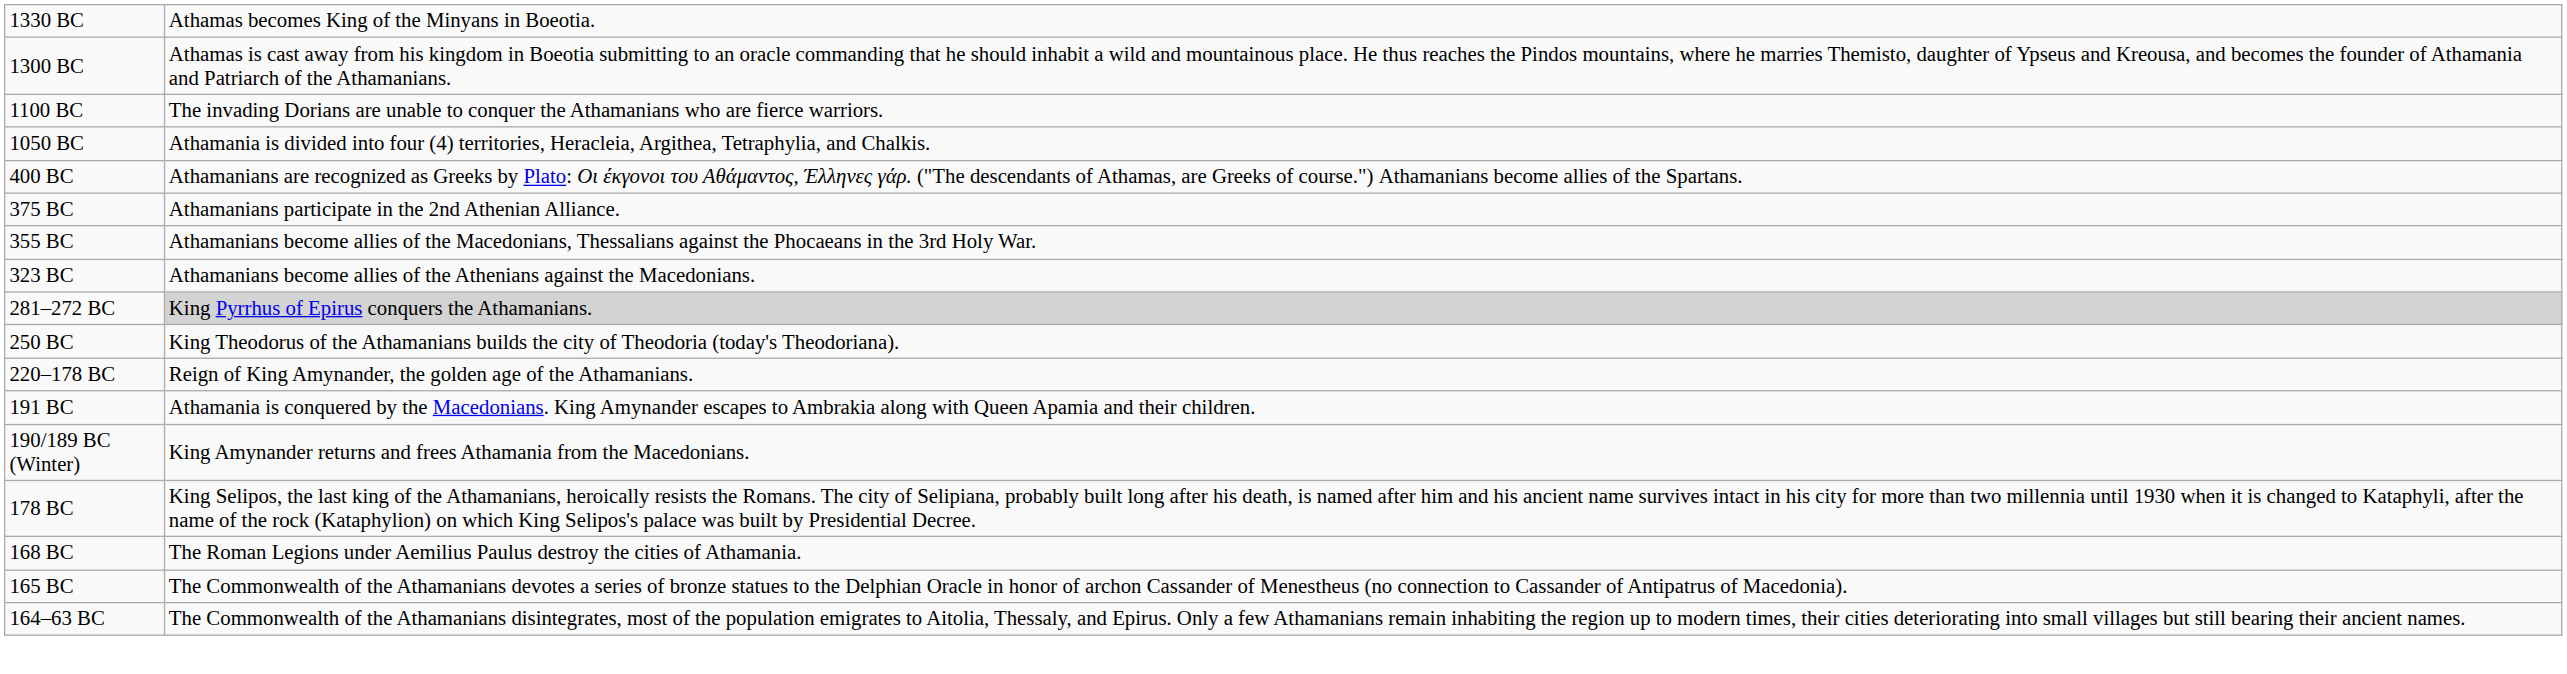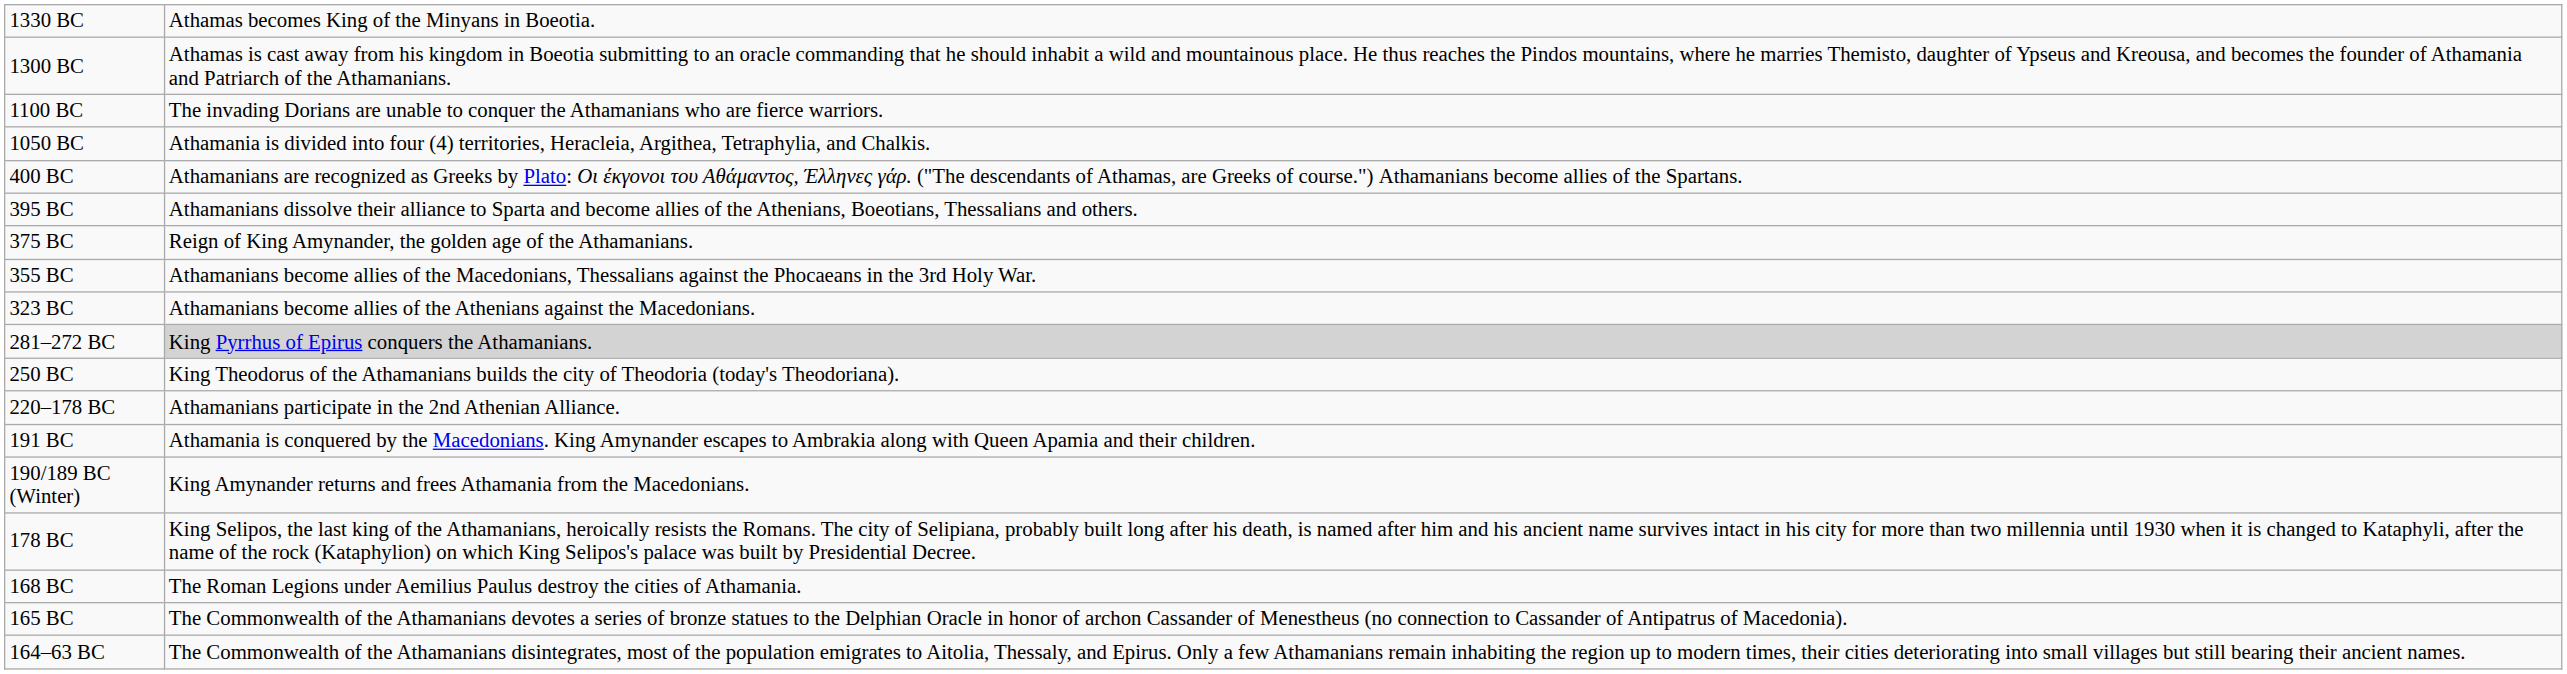 <table class="wikitable">
 <tr>
 <td>1330 BC</td>
 <td>Athamas becomes King of the Minyans in Boeotia.</td>
 </tr>
 <tr>
 <td>1300 BC</td>
 <td>Athamas is cast away from his kingdom in Boeotia submitting to an oracle commanding that he should inhabit a wild and mountainous place. He thus reaches the Pindos mountains, where he marries Themisto, daughter of Ypseus and Kreousa, and becomes the founder of Athamania and Patriarch of the Athamanians.</td>
 </tr>
 <tr>
 <td>1100 BC</td>
 <td>The invading Dorians are unable to conquer the Athamanians who are fierce warriors.</td>
 </tr>
 <tr>
 <td>1050 BC</td>
 <td>Athamania is divided into four (4) territories, Heracleia, Argithea, Tetraphylia, and Chalkis.</td>
 </tr>
 <tr>
 <td> 400 BC</td>
 <td>Athamanians are recognized as Greeks by <a href='#'>Plato</a>: <em>Οι έκγονοι του Αθάμαντος, Έλληνες γάρ.</em> ("The descendants of Athamas, are Greeks of course.") Athamanians become allies of the Spartans.</td>
 </tr>
 <tr>
+<td>395 BC</td>
+<td>Athamanians dissolve their alliance to Sparta and become allies of the Athenians, Boeotians, Thessalians and others.</td>
+</tr>
+<tr>
 <td>375 BC</td>
-<td>Athamanians participate in the 2nd Athenian Alliance.</td>
+<td>Reign of King Amynander, the golden age of the Athamanians.</td>
 </tr>
 <tr>
 <td>355 BC</td>
 <td>Athamanians become allies of the Macedonians, Thessalians against the Phocaeans in the 3rd Holy War.</td>
 </tr>
 <tr>
 <td>323 BC</td>
 <td>Athamanians become allies of the Athenians against the Macedonians.</td>
 </tr>
 <tr>
 <td>281–272 BC</td>
 <td style="background: lightgrey;">King <a href='#'>Pyrrhus of Epirus</a> conquers the Athamanians.</td>
 </tr>
 <tr>
 <td>250 BC</td>
 <td>King Theodorus of the Athamanians builds the city of Theodoria (today's Theodoriana).</td>
 </tr>
 <tr>
 <td>220–178 BC</td>
-<td>Reign of King Amynander, the golden age of the Athamanians.</td>
+<td>Athamanians participate in the 2nd Athenian Alliance.</td>
 </tr>
 <tr>
 <td>191 BC</td>
 <td>Athamania is conquered by the <a href='#'>Macedonians</a>. King Amynander escapes to Ambrakia along with Queen Apamia and their children.</td>
 </tr>
 <tr>
 <td>190/189 BC (Winter)</td>
 <td>King Amynander returns and frees Athamania from the Macedonians.</td>
 </tr>
 <tr>
 <td>178 BC</td>
 <td>King Selipos, the last king of the Athamanians, heroically resists the Romans. The city of Selipiana, probably built long after his death, is named after him and his ancient name survives intact in his city for more than two millennia until 1930 when it is changed to Kataphyli, after the name of the rock (Kataphylion) on which King Selipos's palace was built by Presidential Decree.</td>
 </tr>
 <tr>
 <td>168 BC</td>
 <td>The Roman Legions under Aemilius Paulus destroy the cities of Athamania.</td>
 </tr>
 <tr>
 <td>165 BC</td>
 <td>The Commonwealth of the Athamanians devotes a series of bronze statues to the Delphian Oracle in honor of archon Cassander of Menestheus (no connection to Cassander of Antipatrus of Macedonia).</td>
 </tr>
 <tr>
 <td>164–63 BC</td>
 <td>The Commonwealth of the Athamanians disintegrates, most of the population emigrates to Aitolia, Thessaly, and Epirus. Only a few Athamanians remain inhabiting the region up to modern times, their cities deteriorating into small villages but still bearing their ancient names.</td>
 </tr>
 </table>
